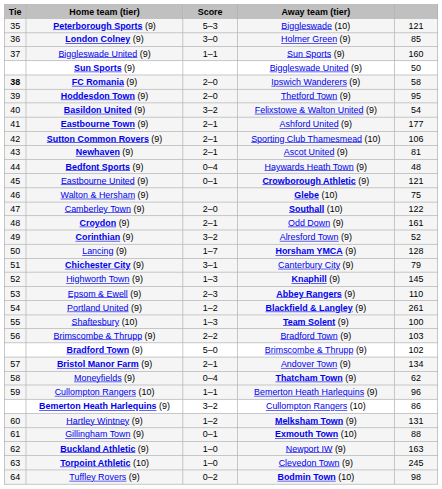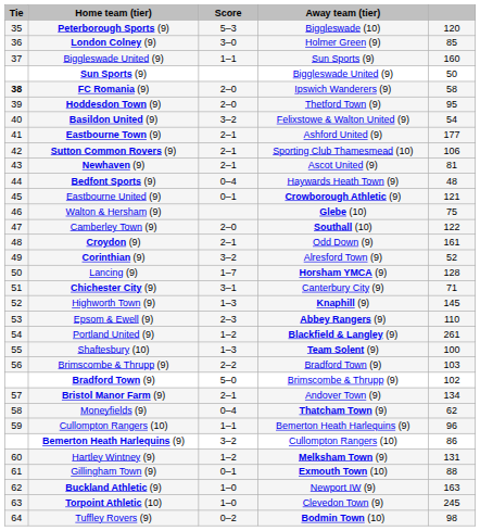 <table class="wikitable" style="width: 700px; background:WhiteSmoke; text-align:center; font-size:90%">
 <tr>
 <td scope="col" style="width:  5.00%; background:silver;"><strong>Tie</strong></td>
 <td scope="col" style="width: 36.25%; background:silver;"><strong>Home team (tier)</strong></td>
 <td scope="col" style="width: 12.50%; background:silver;"><strong>Score</strong></td>
 <td scope="col" style="width: 36.25%; background:silver;"><strong>Away team (tier)</strong></td>
 <td scope="col" style="width: 10.00%; background:silver;"><strong></strong></td>
 </tr>
 <tr>
 <td>35</td>
 <td><strong><a href='#'>Peterborough Sports</a></strong> (9)</td>
 <td>5–3</td>
 <td><a href='#'>Biggleswade</a> (10)</td>
-<td>121</td>
+<td>120</td>
 </tr>
 <tr>
 <td>36</td>
 <td><strong><a href='#'>London Colney</a></strong> (9)</td>
 <td>3–0</td>
 <td><a href='#'>Holmer Green</a> (9)</td>
 <td>85</td>
 </tr>
 <tr>
 <td>37</td>
 <td><a href='#'>Biggleswade United</a> (9)</td>
 <td>1–1</td>
 <td><a href='#'>Sun Sports</a> (9)</td>
 <td>160</td>
 </tr>
 <tr style="background:white;">
 <td><em></em></td>
 <td><strong><a href='#'>Sun Sports</a></strong> (9)</td>
 <td></td>
 <td><a href='#'>Biggleswade United</a> (9)</td>
 <td>50</td>
 </tr>
 <tr>
 <td><strong>38</strong></td>
 <td><strong><a href='#'>FC Romania</a></strong> (9)</td>
 <td>2–0</td>
 <td><a href='#'>Ipswich Wanderers</a> (9)</td>
 <td>58</td>
 </tr>
 <tr>
 <td>39</td>
 <td><strong><a href='#'>Hoddesdon Town</a></strong> (9)</td>
 <td>2–0</td>
 <td><a href='#'>Thetford Town</a> (9)</td>
 <td>95</td>
 </tr>
 <tr>
 <td>40</td>
 <td><strong><a href='#'>Basildon United</a></strong> (9)</td>
 <td>3–2</td>
 <td><a href='#'>Felixstowe & Walton United</a> (9)</td>
 <td>54</td>
 </tr>
 <tr>
 <td>41</td>
 <td><strong><a href='#'>Eastbourne Town</a></strong> (9)</td>
 <td>2–1</td>
 <td><a href='#'>Ashford United</a> (9)</td>
 <td>177</td>
 </tr>
 <tr>
 <td>42</td>
 <td><strong><a href='#'>Sutton Common Rovers</a></strong> (9)</td>
 <td>2–1</td>
 <td><a href='#'>Sporting Club Thamesmead</a> (10)</td>
 <td>106</td>
 </tr>
 <tr>
 <td>43</td>
 <td><strong><a href='#'>Newhaven</a></strong> (9)</td>
 <td>2–1</td>
 <td><a href='#'>Ascot United</a> (9)</td>
 <td>81</td>
 </tr>
 <tr>
 <td>44</td>
 <td><strong><a href='#'>Bedfont Sports</a></strong> (9)</td>
 <td>0–4</td>
 <td><a href='#'>Haywards Heath Town</a> (9)</td>
 <td>48</td>
 </tr>
 <tr>
 <td>45</td>
 <td><a href='#'>Eastbourne United</a> (9)</td>
 <td>0–1</td>
 <td><strong><a href='#'>Crowborough Athletic</a></strong> (9)</td>
 <td>121</td>
 </tr>
 <tr>
 <td>46</td>
 <td><a href='#'>Walton & Hersham</a> (9)</td>
 <td></td>
 <td><strong><a href='#'>Glebe</a></strong> (10)</td>
 <td>75</td>
 </tr>
 <tr>
 <td>47</td>
 <td><a href='#'>Camberley Town</a> (9)</td>
 <td>2–0</td>
 <td><strong><a href='#'>Southall</a></strong> (10)</td>
 <td>122</td>
 </tr>
 <tr>
 <td>48</td>
 <td><strong><a href='#'>Croydon</a></strong> (9)</td>
 <td>2–1</td>
 <td><a href='#'>Odd Down</a> (9)</td>
 <td>161</td>
 </tr>
 <tr>
 <td>49</td>
 <td><strong><a href='#'>Corinthian</a></strong> (9)</td>
 <td>3–2</td>
 <td><a href='#'>Alresford Town</a> (9)</td>
 <td>52</td>
 </tr>
 <tr>
 <td>50</td>
 <td><a href='#'>Lancing</a> (9)</td>
 <td>1–7</td>
 <td><strong><a href='#'>Horsham YMCA</a></strong> (9)</td>
 <td>128</td>
 </tr>
 <tr>
 <td>51</td>
 <td><strong><a href='#'>Chichester City</a></strong> (9)</td>
 <td>3–1 </td>
 <td><a href='#'>Canterbury City</a> (9)</td>
-<td>79</td>
+<td>71</td>
 </tr>
 <tr>
 <td>52</td>
 <td><a href='#'>Highworth Town</a> (9)</td>
 <td>1–3</td>
 <td><strong><a href='#'>Knaphill</a></strong> (9)</td>
 <td>145</td>
 </tr>
 <tr>
 <td>53</td>
 <td><a href='#'>Epsom & Ewell</a> (9)</td>
 <td>2–3</td>
 <td><strong><a href='#'>Abbey Rangers</a></strong> (9)</td>
 <td>110</td>
 </tr>
 <tr>
 <td>54</td>
 <td><a href='#'>Portland United</a> (9)</td>
 <td>1–2</td>
 <td><strong><a href='#'>Blackfield & Langley</a></strong> (9)</td>
 <td>261</td>
 </tr>
 <tr>
 <td>55</td>
 <td><a href='#'>Shaftesbury</a> (10)</td>
 <td>1–3</td>
 <td><strong><a href='#'>Team Solent</a></strong> (9)</td>
 <td>100</td>
 </tr>
 <tr>
 <td>56</td>
 <td><a href='#'>Brimscombe & Thrupp</a> (9)</td>
 <td>2–2</td>
 <td><a href='#'>Bradford Town</a> (9)</td>
 <td>103</td>
 </tr>
 <tr style="background:white;">
 <td><em></em></td>
 <td><strong><a href='#'>Bradford Town</a></strong> (9)</td>
 <td>5–0</td>
 <td><a href='#'>Brimscombe & Thrupp</a> (9)</td>
 <td>102</td>
 </tr>
 <tr>
 <td>57</td>
 <td><strong><a href='#'>Bristol Manor Farm</a></strong> (9)</td>
 <td>2–1</td>
 <td><a href='#'>Andover Town</a> (9)</td>
 <td>134</td>
 </tr>
 <tr>
 <td>58</td>
 <td><a href='#'>Moneyfields</a> (9)</td>
 <td>0–4</td>
 <td><strong><a href='#'>Thatcham Town</a></strong> (9)</td>
 <td>62</td>
 </tr>
 <tr>
 <td>59</td>
 <td><a href='#'>Cullompton Rangers</a> (10)</td>
 <td>1–1</td>
 <td><a href='#'>Bemerton Heath Harlequins</a> (9)</td>
 <td>96</td>
 </tr>
 <tr style="background:white;">
 <td><em></em></td>
 <td><strong><a href='#'>Bemerton Heath Harlequins</a></strong> (9)</td>
 <td>3–2</td>
 <td><a href='#'>Cullompton Rangers</a> (10)</td>
 <td>86</td>
 </tr>
 <tr>
 <td>60</td>
 <td><a href='#'>Hartley Wintney</a> (9)</td>
 <td>1–2</td>
 <td><strong><a href='#'>Melksham Town</a></strong> (9)</td>
 <td>131</td>
 </tr>
 <tr>
 <td>61</td>
 <td><a href='#'>Gillingham Town</a> (9)</td>
 <td>0–1</td>
 <td><strong><a href='#'>Exmouth Town</a></strong> (10)</td>
 <td>88</td>
 </tr>
 <tr>
 <td>62</td>
 <td><strong><a href='#'>Buckland Athletic</a></strong> (9)</td>
 <td>1–0</td>
 <td><a href='#'>Newport IW</a> (9)</td>
 <td>163</td>
 </tr>
 <tr>
 <td>63</td>
 <td><strong><a href='#'>Torpoint Athletic</a></strong> (10)</td>
 <td>1–0</td>
 <td><a href='#'>Clevedon Town</a> (9)</td>
 <td>245</td>
 </tr>
 <tr>
 <td>64</td>
 <td><a href='#'>Tuffley Rovers</a> (9)</td>
 <td>0–2</td>
 <td><strong><a href='#'>Bodmin Town</a></strong> (10)</td>
 <td>98</td>
 </tr>
 </table>
